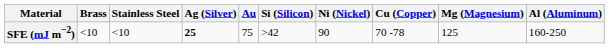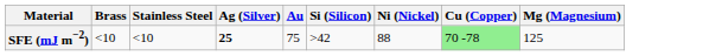 <table class="wikitable" border="1">
 <tr>
 <th>Material</th>
 <th>Brass</th>
 <th>Stainless Steel</th>
 <th>Ag (<a href='#'>Silver</a>)</th>
 <th><a href='#'>Au</a></th>
 <th>Si (<a href='#'>Silicon</a>)</th>
 <th>Ni (<a href='#'>Nickel</a>)</th>
 <th>Cu (<a href='#'>Copper</a>)</th>
 <th>Mg (<a href='#'>Magnesium</a>)</th>
-<th>Al (<a href='#'>Aluminum</a>)</th>
 </tr>
 <tr>
 <th>SFE (<a href='#'>mJ</a> m<sup>−2</sup>)</th>
 <td><10</td>
 <td><10</td>
 <td><strong>25</strong></td>
 <td>75</td>
 <td>>42</td>
-<td>90 </td>
-<td>70 -78</td>
+<td>88 </td>
+<td style="background: lightgreen;">70 -78</td>
 <td>125 </td>
-<td>160-250 </td>
 </tr>
 </table>
